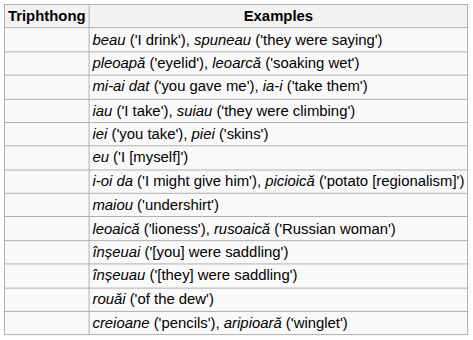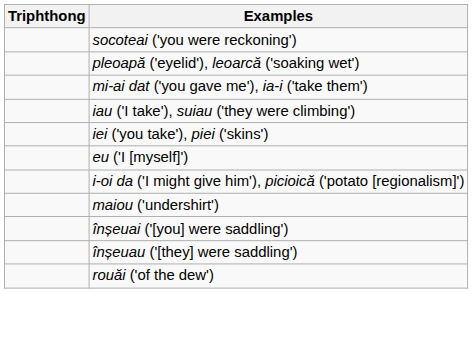 <table class="wikitable">
 <tr>
 <th>Triphthong</th>
 <th>Examples</th>
 </tr>
 <tr>
 <td></td>
-<td><em>beau</em>  ('I drink'), <em>spuneau</em>  ('they were saying')</td>
+<td><em>socoteai</em>  ('you were reckoning')</td>
 </tr>
 <tr>
 <td></td>
 <td><em>pleoapă</em>  ('eyelid'), <em>leoarcă</em>  ('soaking wet')</td>
 </tr>
 <tr>
 <td></td>
 <td><em>mi-ai dat</em>  ('you gave me'), <em>ia-i</em>  ('take them')</td>
 </tr>
 <tr>
 <td></td>
 <td><em>iau</em>  ('I take'), <em>suiau</em>  ('they were climbing')</td>
 </tr>
 <tr>
 <td></td>
 <td><em>iei</em>  ('you take'), <em>piei</em>  ('skins')</td>
 </tr>
 <tr>
 <td></td>
 <td><em>eu</em>  ('I [myself]')</td>
 </tr>
 <tr>
 <td></td>
 <td><em>i-oi da</em>  ('I might give him'), <em>picioică</em>  ('potato [regionalism]')</td>
 </tr>
 <tr>
 <td></td>
 <td><em>maiou</em>  ('undershirt')</td>
 </tr>
 <tr>
 <td></td>
-<td><em>leoaică</em>  ('lioness'), <em>rusoaică</em>  ('Russian woman')</td>
-</tr>
-<tr>
-<td></td>
 <td><em>înșeuai</em>  ('[you] were saddling')</td>
 </tr>
 <tr>
 <td></td>
 <td><em>înșeuau</em>  ('[they] were saddling')</td>
 </tr>
 <tr>
 <td></td>
 <td><em>rouăi</em>  ('of the dew')</td>
 </tr>
-<tr>
-<td></td>
-<td><em>creioane</em>  ('pencils'), <em>aripioară</em>  ('winglet')</td>
-</tr>
 </table>
